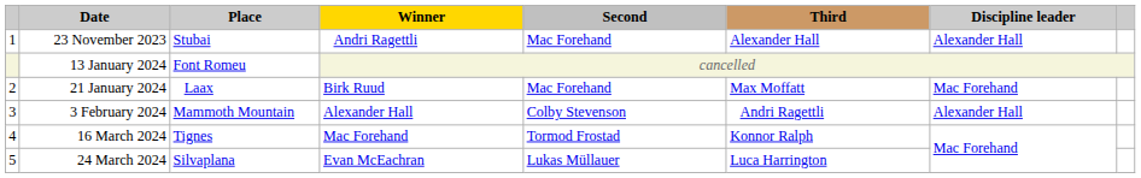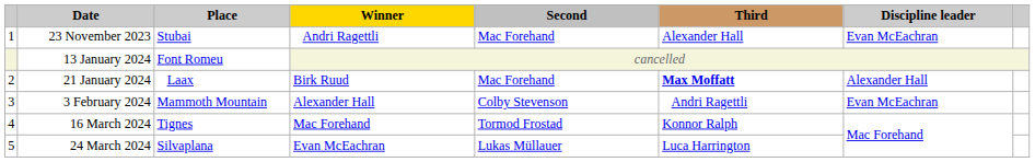 <table class="wikitable plainrowheaders" style="background:#fff; font-size:86%; line-height:16px; border:grey solid 1px; border-collapse:collapse;">
 <tr>
 <th scope="col" style="background:#ccc; width=10 px;"></th>
 <th scope="col" style="background:#ccc; width:135px;">Date</th>
 <th scope="col" style="background:#ccc; width:135px;">Place</th>
 <th scope="col" style="background:gold; width:185px;">Winner</th>
 <th scope="col" style="background:silver; width:185px;">Second</th>
 <th scope="col" style="background:#c96; width:185px;">Third</th>
 <th scope="col" style="background:#ccc; width:170px;">Discipline leader</th>
 <th scope="col" style="background:#ccc; width:10px;"></th>
 </tr>
 <tr>
 <td align="center">1</td>
 <td align="right">23 November 2023</td>
 <td> <a href='#'>Stubai</a></td>
 <td>   <a href='#'>Andri Ragettli</a></td>
 <td> <a href='#'>Mac Forehand</a></td>
 <td> <a href='#'>Alexander Hall</a></td>
-<td> <a href='#'>Alexander Hall</a></td>
+<td> <a href='#'>Evan McEachran</a></td>
 <td></td>
 </tr>
 <tr>
 <td bgcolor="F5F5DC"></td>
 <td align="right">13 January 2024</td>
 <td> <a href='#'>Font Romeu</a></td>
 <td colspan=5 align=center bgcolor="F5F5DC" style=color:#696969><em>cancelled</em></td>
 </tr>
 <tr>
 <td align="center">2</td>
 <td align="right">21 January 2024</td>
 <td>   <a href='#'>Laax</a></td>
 <td> <a href='#'>Birk Ruud</a></td>
 <td> <a href='#'>Mac Forehand</a></td>
-<td> <a href='#'>Max Moffatt</a></td>
-<td> <a href='#'>Mac Forehand</a></td>
+<td><strong> <a href='#'>Max Moffatt</a></strong></td>
+<td> <a href='#'>Alexander Hall</a></td>
 <td></td>
 </tr>
 <tr>
 <td align="center">3</td>
 <td align="right">3 February 2024</td>
 <td> <a href='#'>Mammoth Mountain</a></td>
 <td> <a href='#'>Alexander Hall</a></td>
 <td> <a href='#'>Colby Stevenson</a></td>
 <td>   <a href='#'>Andri Ragettli</a></td>
-<td> <a href='#'>Alexander Hall</a></td>
+<td> <a href='#'>Evan McEachran</a></td>
 <td></td>
 </tr>
 <tr>
 <td align="center">4</td>
 <td align="right">16 March 2024</td>
 <td> <a href='#'>Tignes</a></td>
 <td> <a href='#'>Mac Forehand</a></td>
 <td> <a href='#'>Tormod Frostad</a></td>
 <td> <a href='#'>Konnor Ralph</a></td>
 <td rowspan=2> <a href='#'>Mac Forehand</a></td>
 <td></td>
 </tr>
 <tr>
 <td align="center">5</td>
 <td align="right">24 March 2024</td>
 <td> <a href='#'>Silvaplana</a></td>
 <td> <a href='#'>Evan McEachran</a></td>
 <td> <a href='#'>Lukas Müllauer</a></td>
 <td> <a href='#'>Luca Harrington</a></td>
 <td></td>
 </tr>
 </table>
